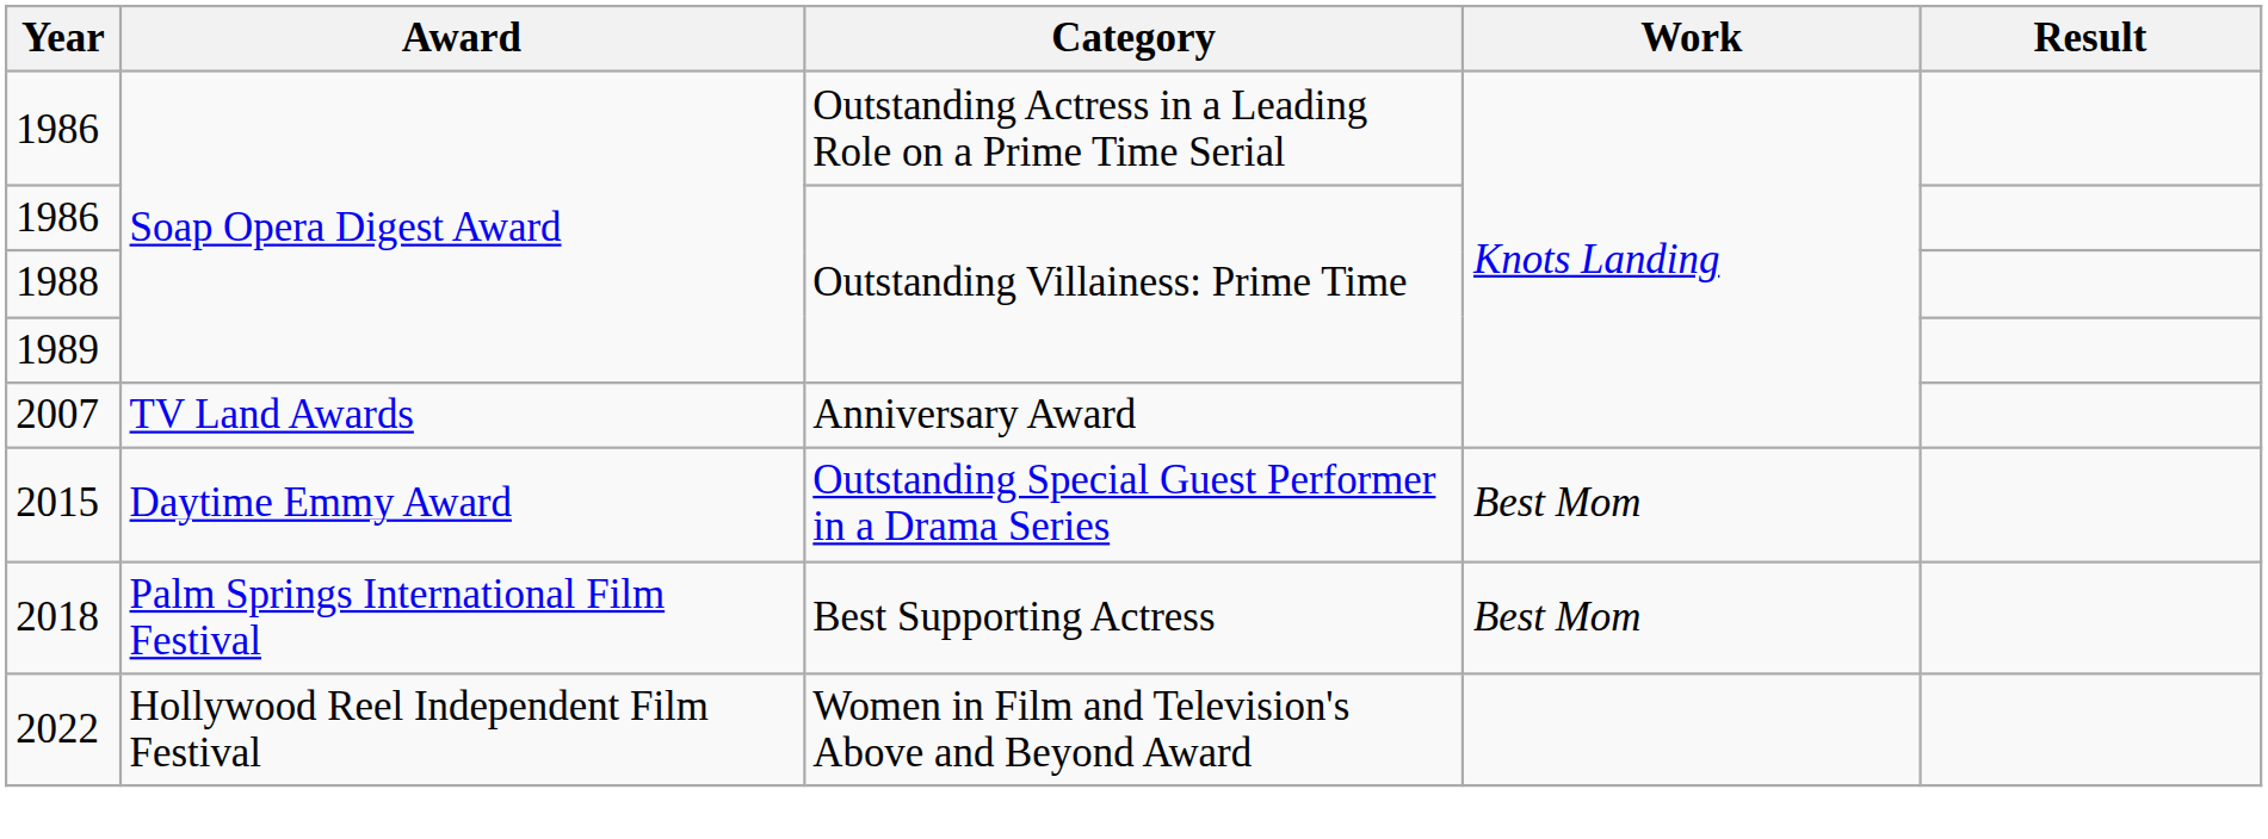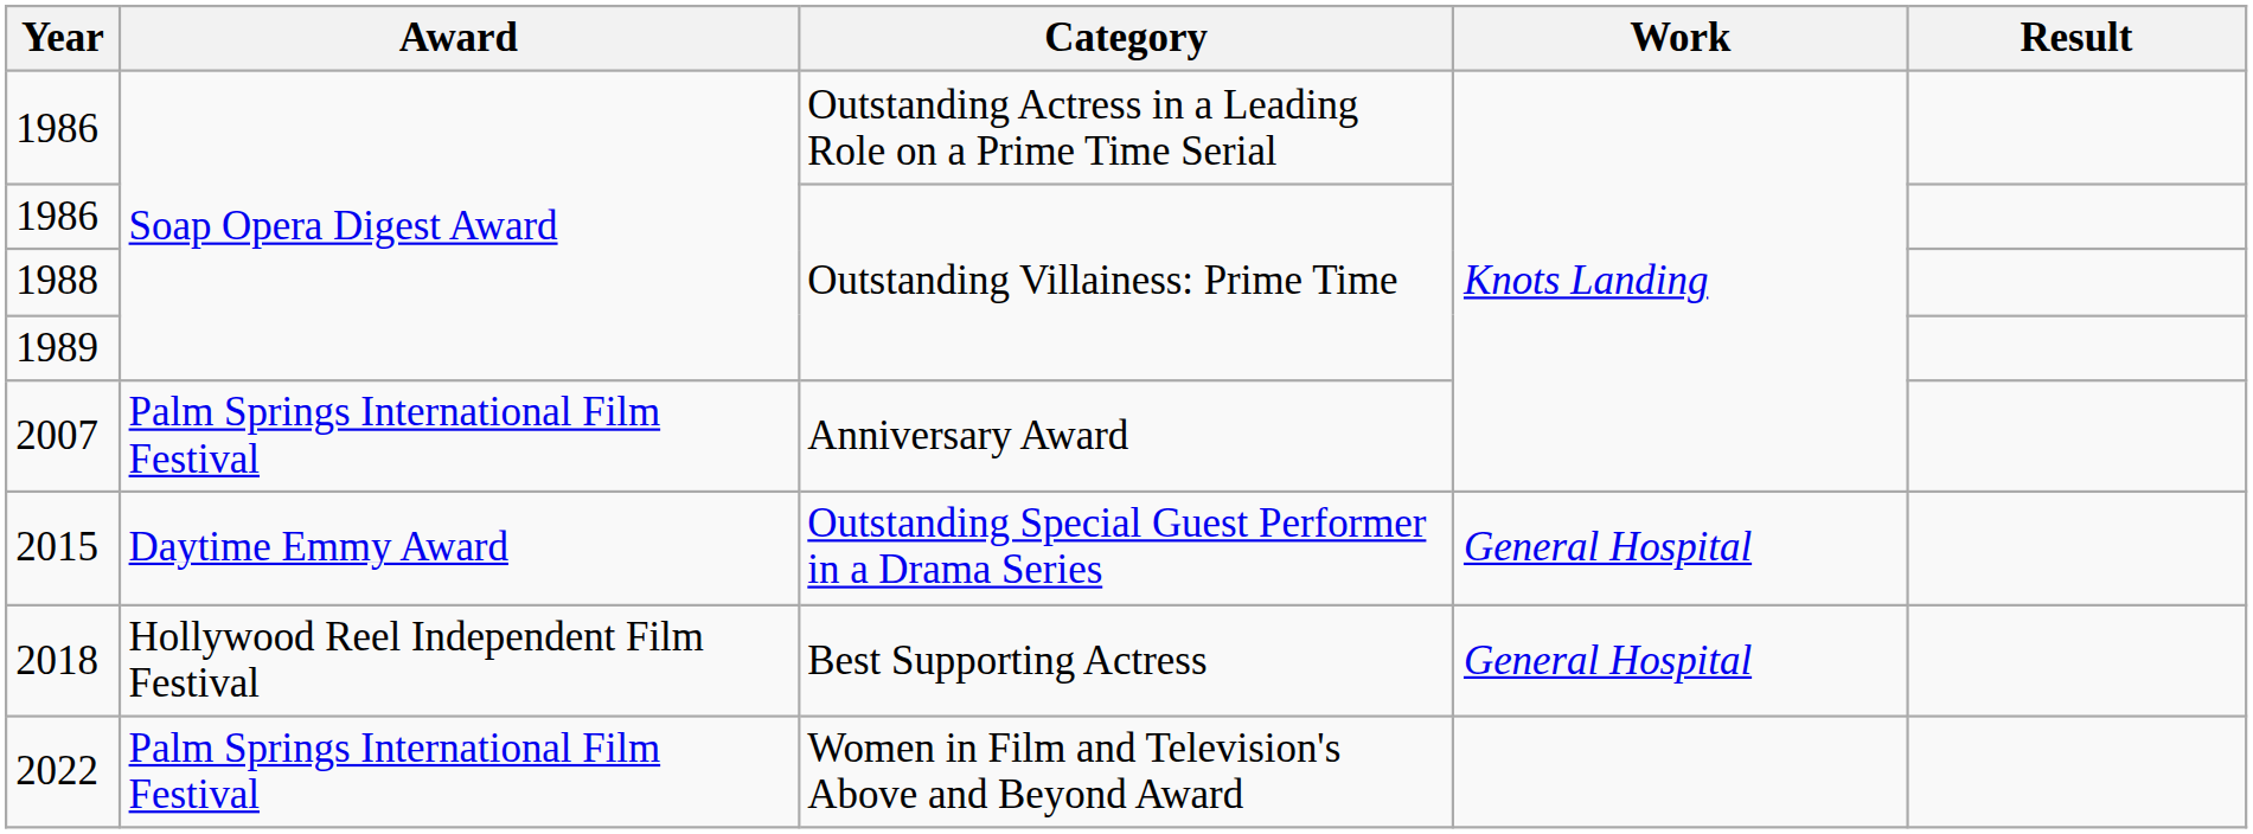 <table class="wikitable sortable">
 <tr>
 <th width=5%>Year</th>
 <th width=30%>Award</th>
 <th width=29%>Category</th>
 <th width="20%">Work</th>
 <th width=15%>Result</th>
 </tr>
 <tr>
 <td>1986</td>
 <td rowspan="4"><a href='#'>Soap Opera Digest Award</a></td>
 <td>Outstanding Actress in a Leading Role on a Prime Time Serial</td>
 <td rowspan="5"><em><a href='#'>Knots Landing</a></em></td>
 <td></td>
 </tr>
 <tr>
 <td>1986</td>
 <td rowspan="3">Outstanding Villainess: Prime Time</td>
 <td></td>
 </tr>
 <tr>
 <td>1988</td>
 <td></td>
 </tr>
 <tr>
 <td>1989</td>
 <td></td>
 </tr>
 <tr>
 <td>2007</td>
-<td><a href='#'>TV Land Awards</a></td>
+<td><a href='#'>Palm Springs International Film Festival</a></td>
 <td>Anniversary Award</td>
 <td></td>
 </tr>
 <tr>
 <td>2015</td>
 <td><a href='#'>Daytime Emmy Award</a></td>
 <td><a href='#'>Outstanding Special Guest Performer in a Drama Series</a></td>
-<td><em>Best Mom</em></td>
+<td><em><a href='#'>General Hospital</a></em></td>
 <td></td>
 </tr>
 <tr>
 <td>2018</td>
-<td><a href='#'>Palm Springs International Film Festival</a></td>
+<td>Hollywood Reel Independent Film Festival</td>
 <td>Best Supporting Actress</td>
-<td><em>Best Mom</em></td>
+<td><em><a href='#'>General Hospital</a></em></td>
 <td></td>
 </tr>
 <tr>
 <td>2022</td>
-<td>Hollywood Reel Independent Film Festival</td>
+<td><a href='#'>Palm Springs International Film Festival</a></td>
 <td>Women in Film and Television's Above and Beyond Award</td>
 <td></td>
 <td></td>
 </tr>
 </table>
